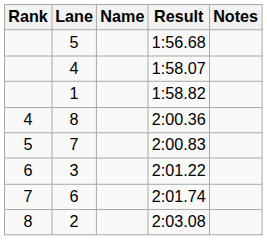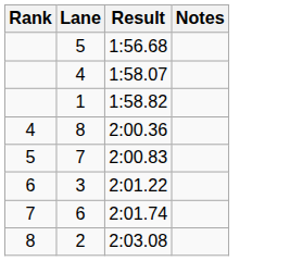 <table class="wikitable sortable" style="text-align:center">
 <tr>
 <th>Rank</th>
 <th>Lane</th>
-<th>Name</th>
 <th>Result</th>
 <th>Notes</th>
 </tr>
 <tr>
 <td></td>
 <td>5</td>
-<td align="left"></td>
 <td>1:56.68</td>
 <td><strong></strong></td>
 </tr>
 <tr>
 <td></td>
 <td>4</td>
-<td align="left"></td>
 <td>1:58.07</td>
 <td></td>
 </tr>
 <tr>
 <td></td>
 <td>1</td>
-<td align="left"></td>
 <td>1:58.82</td>
 <td></td>
 </tr>
 <tr>
 <td>4</td>
 <td>8</td>
-<td align="left"></td>
 <td>2:00.36</td>
 <td></td>
 </tr>
 <tr>
 <td>5</td>
 <td>7</td>
-<td align="left"></td>
 <td>2:00.83</td>
 <td></td>
 </tr>
 <tr>
 <td>6</td>
 <td>3</td>
-<td align="left"></td>
 <td>2:01.22</td>
 <td></td>
 </tr>
 <tr>
 <td>7</td>
 <td>6</td>
-<td align="left"></td>
 <td>2:01.74</td>
 <td></td>
 </tr>
 <tr>
 <td>8</td>
 <td>2</td>
-<td align="left"></td>
 <td>2:03.08</td>
 <td></td>
 </tr>
 </table>
